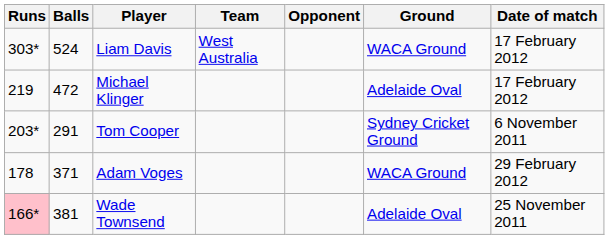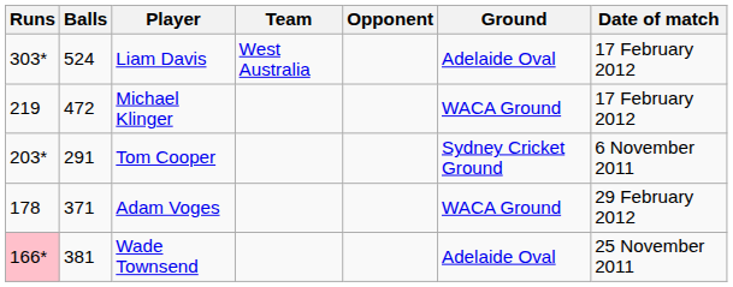 <table class="wikitable" style="width:50%;">
 <tr>
 <th>Runs</th>
 <th>Balls</th>
 <th>Player</th>
 <th>Team</th>
 <th>Opponent</th>
 <th>Ground</th>
 <th>Date of match</th>
 </tr>
 <tr>
 <td>303*</td>
 <td>524</td>
 <td><a href='#'>Liam Davis</a></td>
 <td><a href='#'>West Australia</a></td>
 <td></td>
-<td><a href='#'>WACA Ground</a></td>
+<td><a href='#'>Adelaide Oval</a></td>
 <td>17 February 2012</td>
 </tr>
 <tr>
 <td>219</td>
 <td>472</td>
 <td><a href='#'>Michael Klinger</a></td>
 <td></td>
 <td></td>
-<td><a href='#'>Adelaide Oval</a></td>
+<td><a href='#'>WACA Ground</a></td>
 <td>17 February 2012</td>
 </tr>
 <tr>
 <td>203*</td>
 <td>291</td>
 <td><a href='#'>Tom Cooper</a></td>
 <td></td>
 <td></td>
 <td><a href='#'>Sydney Cricket Ground</a></td>
 <td>6 November 2011</td>
 </tr>
 <tr>
 <td>178</td>
 <td>371</td>
 <td><a href='#'>Adam Voges</a></td>
 <td></td>
 <td></td>
 <td><a href='#'>WACA Ground</a></td>
 <td>29 February 2012</td>
 </tr>
 <tr>
 <td style="background: pink;">166*</td>
 <td>381</td>
 <td><a href='#'>Wade Townsend</a></td>
 <td></td>
 <td></td>
 <td><a href='#'>Adelaide Oval</a></td>
 <td>25 November 2011</td>
 </tr>
 </table>
